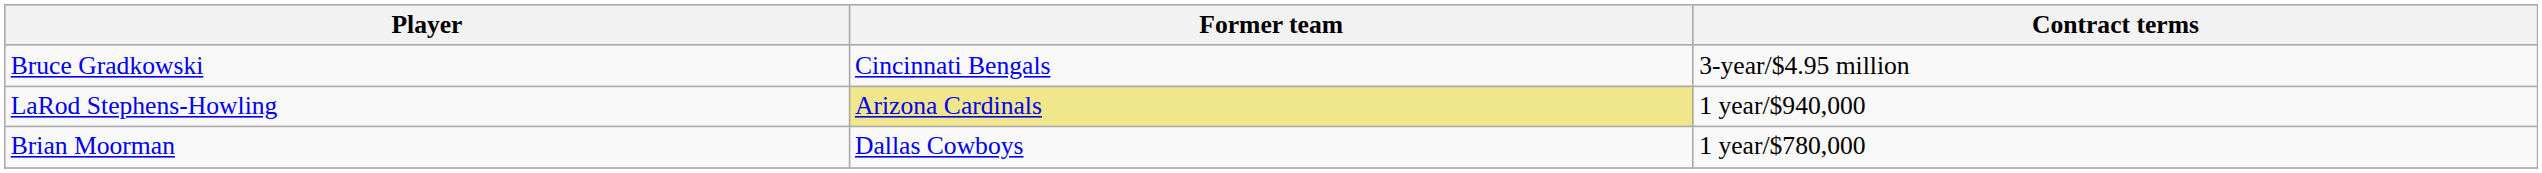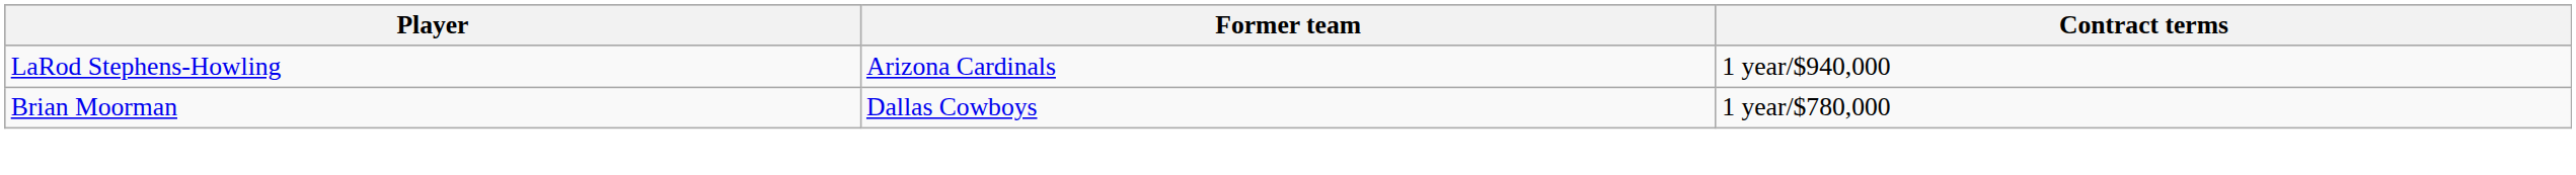 <table class="wikitable" style="width:100%;">
 <tr style="text-align:center; background:#ddd;">
 <th style="width:33%;">Player</th>
 <th style="width:33%;">Former team</th>
 <th style="width:33%;">Contract terms</th>
 </tr>
 <tr>
-<td><a href='#'>Bruce Gradkowski</a></td>
-<td><a href='#'>Cincinnati Bengals</a></td>
-<td>3-year/$4.95 million</td>
-</tr>
-<tr>
 <td><a href='#'>LaRod Stephens-Howling</a></td>
-<td style="background: khaki;"><a href='#'>Arizona Cardinals</a></td>
+<td><a href='#'>Arizona Cardinals</a></td>
 <td>1 year/$940,000</td>
 </tr>
 <tr>
 <td><a href='#'>Brian Moorman</a></td>
 <td><a href='#'>Dallas Cowboys</a></td>
 <td>1 year/$780,000</td>
 </tr>
 </table>
